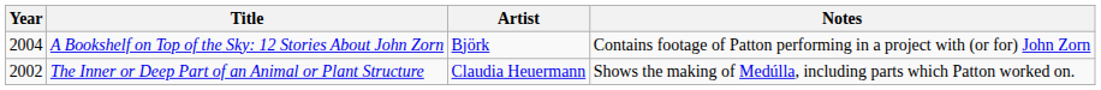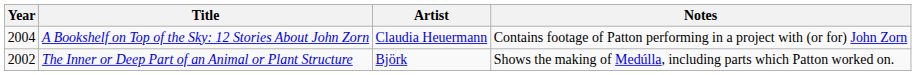 <table class="wikitable">
 <tr>
 <th>Year</th>
 <th>Title</th>
 <th>Artist</th>
 <th>Notes</th>
 </tr>
 <tr>
 <td>2004</td>
 <td><em><a href='#'>A Bookshelf on Top of the Sky: 12 Stories About John Zorn</a></em></td>
-<td><a href='#'>Björk</a></td>
+<td><a href='#'>Claudia Heuermann</a></td>
 <td>Contains footage of Patton performing in a project with (or for) <a href='#'>John Zorn</a></td>
 </tr>
 <tr>
 <td>2002</td>
 <td><em><a href='#'>The Inner or Deep Part of an Animal or Plant Structure</a></em></td>
-<td><a href='#'>Claudia Heuermann</a></td>
+<td><a href='#'>Björk</a></td>
 <td>Shows the making of <a href='#'>Medúlla</a>, including parts which Patton worked on.</td>
 </tr>
 </table>
